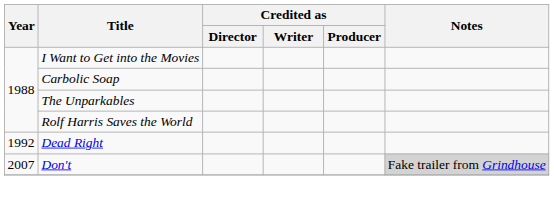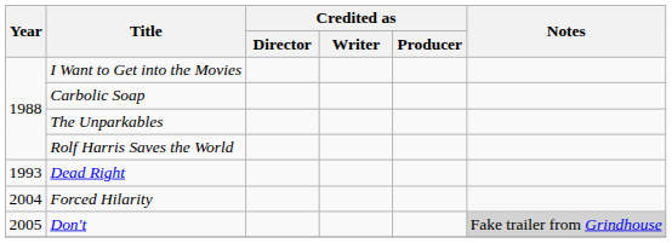 <table class="wikitable">
 <tr>
 <th rowspan="2" width="33">Year</th>
 <th rowspan="2">Title</th>
 <th colspan="3">Credited as</th>
 <th rowspan="2">Notes</th>
 </tr>
 <tr>
 <th width="65">Director</th>
 <th width="65">Writer</th>
 <th width="65">Producer</th>
 </tr>
 <tr>
 <td rowspan="4">1988</td>
 <td><em>I Want to Get into the Movies</em></td>
 <td></td>
 <td></td>
 <td></td>
 <td></td>
 </tr>
 <tr>
 <td><em>Carbolic Soap</em></td>
 <td></td>
 <td></td>
 <td></td>
 <td></td>
 </tr>
 <tr>
 <td><em>The Unparkables</em></td>
 <td></td>
 <td></td>
 <td></td>
 <td></td>
 </tr>
 <tr>
 <td><em>Rolf Harris Saves the World</em></td>
 <td></td>
 <td></td>
 <td></td>
 <td></td>
 </tr>
 <tr>
-<td>1992</td>
+<td>1993</td>
 <td><em><a href='#'>Dead Right</a></em></td>
 <td></td>
 <td></td>
 <td></td>
 <td></td>
 </tr>
 <tr>
-<td>2007</td>
+<td>2004</td>
+<td><em>Forced Hilarity</em></td>
+<td></td>
+<td></td>
+<td></td>
+<td></td>
+</tr>
+<tr>
+<td>2005</td>
 <td><em><a href='#'>Don't</a></em></td>
 <td></td>
 <td></td>
 <td></td>
 <td style="background: lightgrey;">Fake trailer from <em><a href='#'>Grindhouse</a></em></td>
 </tr>
 <tr>
 </tr>
 </table>
